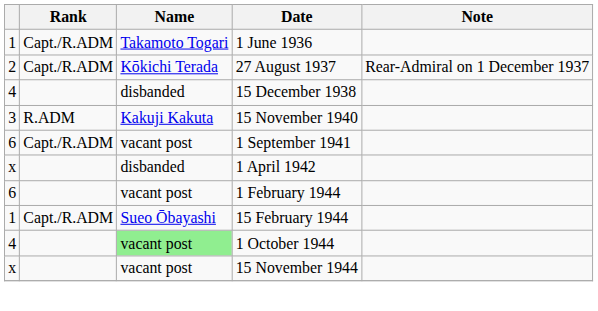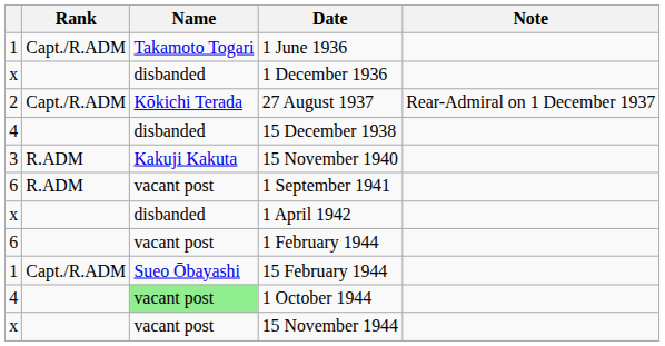 <table class=wikitable>
 <tr>
 <th></th>
 <th>Rank</th>
 <th>Name</th>
 <th>Date</th>
 <th>Note</th>
 </tr>
 <tr>
 <td>1</td>
 <td>Capt./R.ADM</td>
 <td><a href='#'>Takamoto Togari</a></td>
 <td>1 June 1936</td>
+<td></td>
+</tr>
+<tr>
+<td>x</td>
+<td></td>
+<td>disbanded</td>
+<td>1 December 1936</td>
 <td></td>
 </tr>
 <tr>
 <td>2</td>
 <td>Capt./R.ADM</td>
 <td><a href='#'>Kōkichi Terada</a></td>
 <td>27 August 1937</td>
 <td>Rear-Admiral on 1 December 1937</td>
 </tr>
 <tr>
 <td>4</td>
 <td></td>
 <td>disbanded</td>
 <td>15 December 1938</td>
 <td></td>
 </tr>
 <tr>
 <td>3</td>
 <td>R.ADM</td>
 <td><a href='#'>Kakuji Kakuta</a></td>
 <td>15 November 1940</td>
 <td></td>
 </tr>
 <tr>
 <td>6</td>
-<td>Capt./R.ADM</td>
+<td>R.ADM</td>
 <td>vacant post</td>
 <td>1 September 1941</td>
 <td></td>
 </tr>
 <tr>
 <td>x</td>
 <td></td>
 <td>disbanded</td>
 <td>1 April 1942</td>
 <td></td>
 </tr>
 <tr>
 <td>6</td>
 <td></td>
 <td>vacant post</td>
 <td>1 February 1944</td>
 <td></td>
 </tr>
 <tr>
 <td>1</td>
 <td>Capt./R.ADM</td>
 <td><a href='#'>Sueo Ōbayashi</a></td>
 <td>15 February 1944</td>
 <td></td>
 </tr>
 <tr>
 <td>4</td>
 <td></td>
 <td style="background: lightgreen;">vacant post</td>
 <td>1 October 1944</td>
 <td></td>
 </tr>
 <tr>
 <td>x</td>
 <td></td>
 <td>vacant post</td>
 <td>15 November 1944</td>
 <td></td>
 </tr>
 <tr>
 </tr>
 </table>
